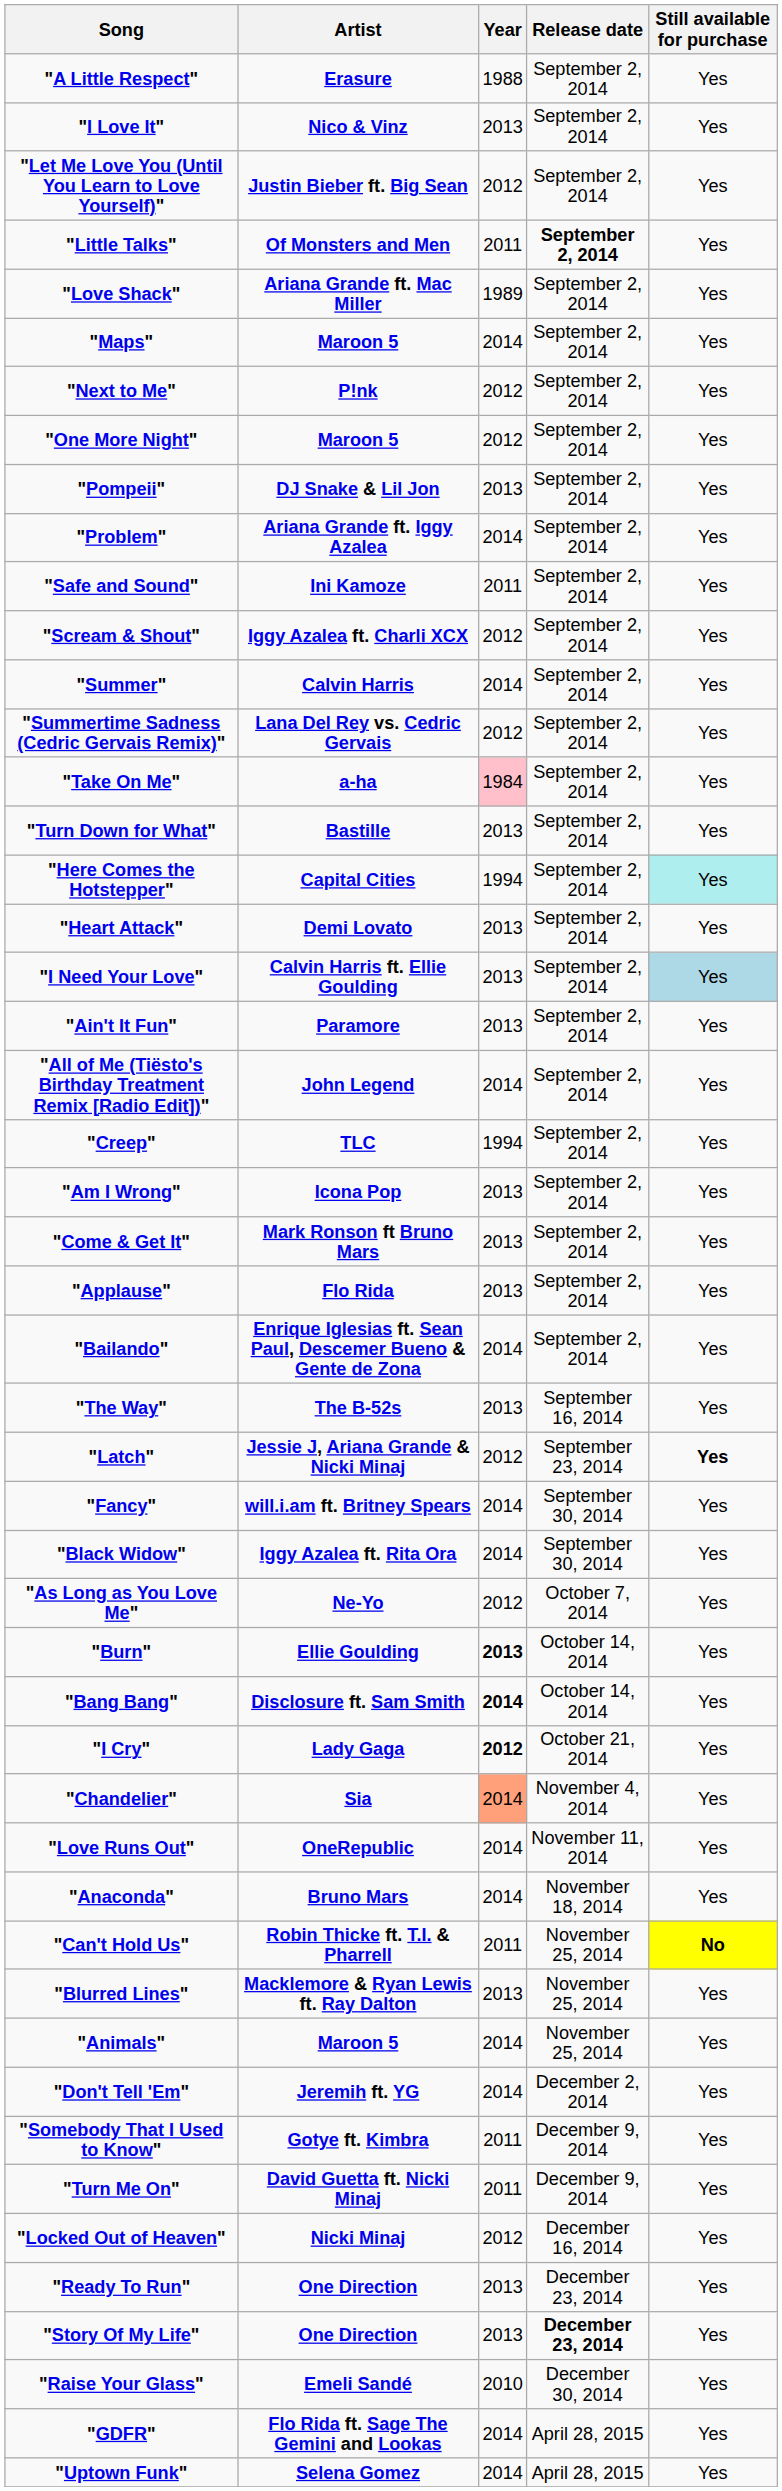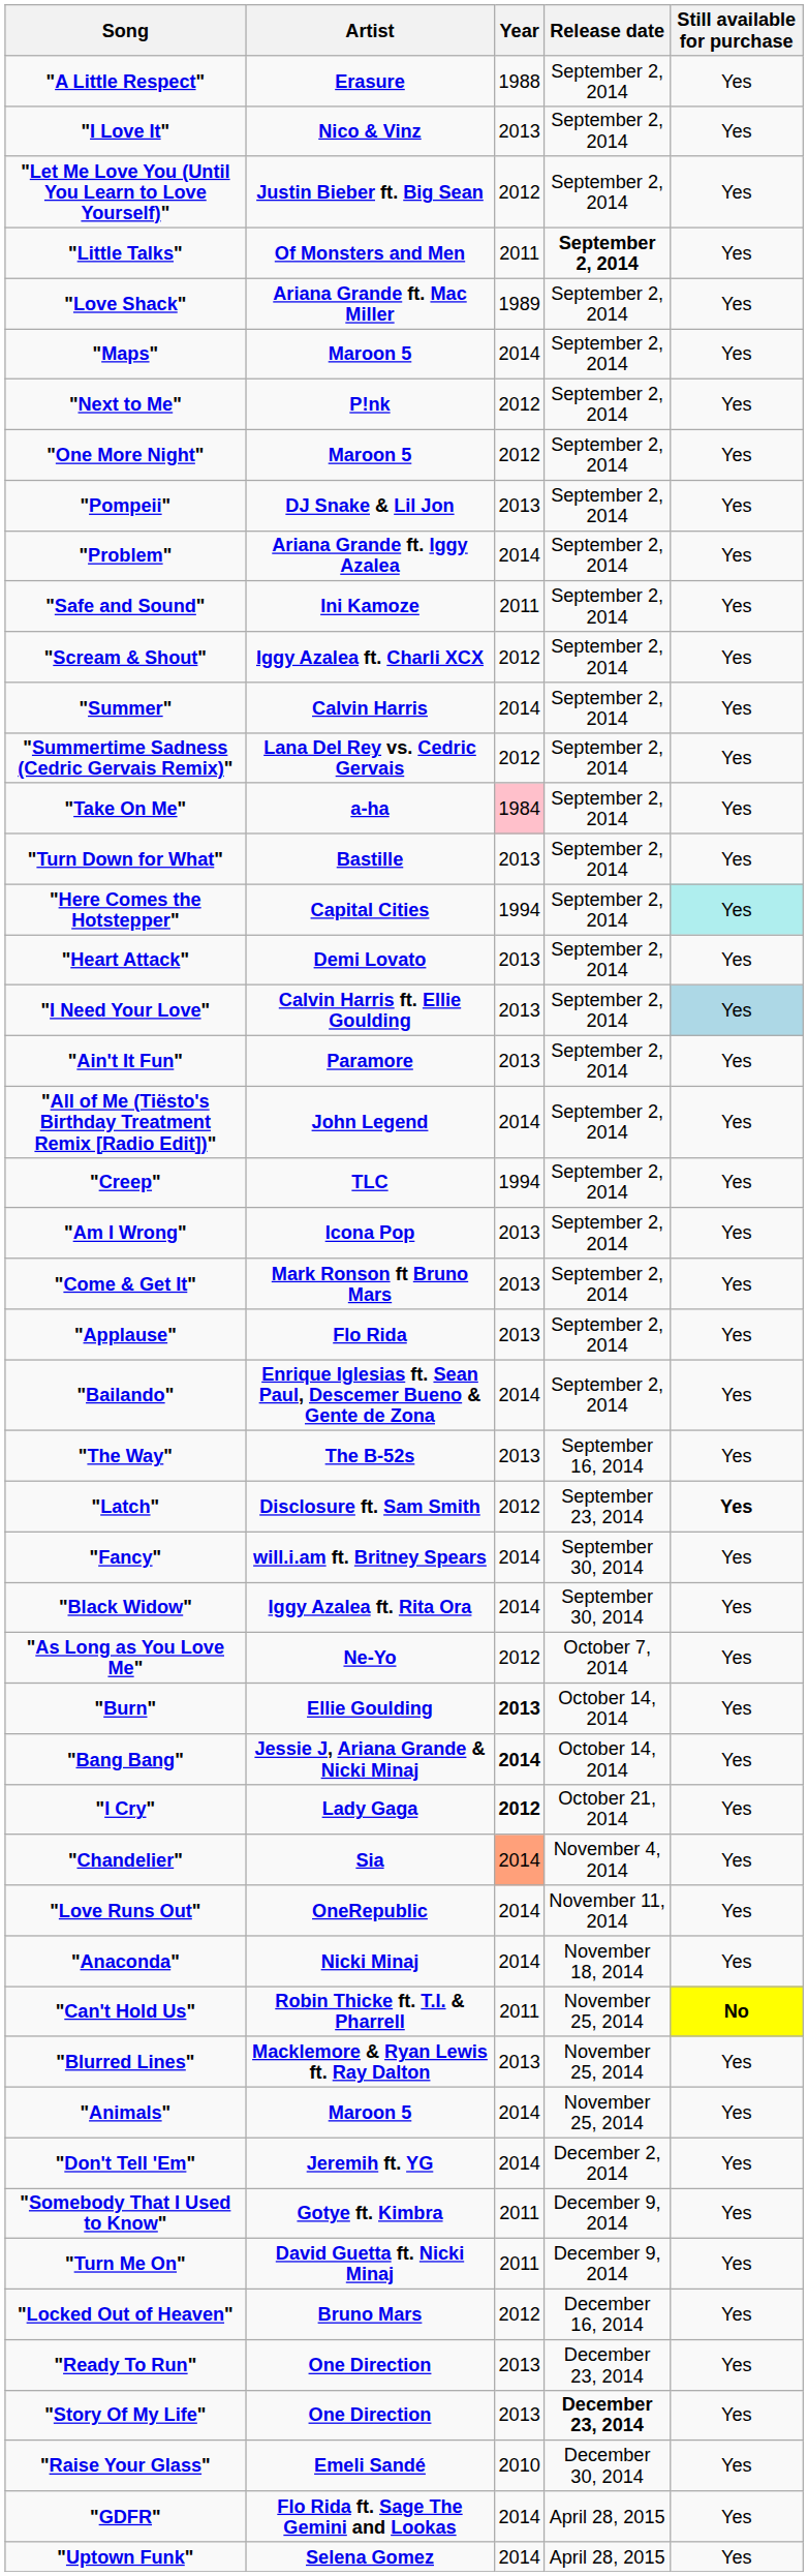 <table class="wikitable sortable mw-collapsible mw-collapsed" style="font-size:90%; text-align:center; margin: 5px;">
 <tr>
 <th>Song</th>
 <th>Artist</th>
 <th>Year</th>
 <th>Release date</th>
 <th>Still available for purchase</th>
 </tr>
 <tr>
 <td><strong>"<a href='#'>A Little Respect</a>"</strong></td>
 <td><strong><a href='#'>Erasure</a></strong></td>
 <td>1988</td>
 <td>September 2, 2014</td>
 <td>Yes</td>
 </tr>
 <tr>
 <td><strong>"<a href='#'>I Love It</a>"</strong></td>
 <td><strong><a href='#'>Nico & Vinz</a></strong></td>
 <td>2013</td>
 <td>September 2, 2014</td>
 <td>Yes</td>
 </tr>
 <tr>
 <td><strong>"<a href='#'>Let Me Love You (Until You Learn to Love Yourself)</a>"</strong></td>
 <td><strong><a href='#'>Justin Bieber</a> ft. <a href='#'>Big Sean</a></strong></td>
 <td>2012</td>
 <td>September 2, 2014</td>
 <td>Yes</td>
 </tr>
 <tr>
 <td><strong>"<a href='#'>Little Talks</a>"</strong></td>
 <td><strong><a href='#'>Of Monsters and Men</a></strong></td>
 <td>2011</td>
 <td><strong>September 2, 2014</strong></td>
 <td>Yes</td>
 </tr>
 <tr>
 <td><strong>"<a href='#'>Love Shack</a>"</strong></td>
 <td><strong><a href='#'>Ariana Grande</a> ft. <a href='#'>Mac Miller</a></strong></td>
 <td>1989</td>
 <td>September 2, 2014</td>
 <td>Yes</td>
 </tr>
 <tr>
 <td><strong>"<a href='#'>Maps</a>"</strong></td>
 <td><strong><a href='#'>Maroon 5</a></strong></td>
 <td>2014</td>
 <td>September 2, 2014</td>
 <td>Yes</td>
 </tr>
 <tr>
 <td><strong>"<a href='#'>Next to Me</a>"</strong></td>
 <td><strong><a href='#'>P!nk</a></strong></td>
 <td>2012</td>
 <td>September 2, 2014</td>
 <td>Yes</td>
 </tr>
 <tr>
 <td><strong>"<a href='#'>One More Night</a>"</strong></td>
 <td><strong><a href='#'>Maroon 5</a></strong></td>
 <td>2012</td>
 <td>September 2, 2014</td>
 <td>Yes</td>
 </tr>
 <tr>
 <td><strong>"<a href='#'>Pompeii</a>"</strong></td>
 <td><strong><a href='#'>DJ Snake</a> & <a href='#'>Lil Jon</a></strong></td>
 <td>2013</td>
 <td>September 2, 2014</td>
 <td>Yes</td>
 </tr>
 <tr>
 <td><strong>"<a href='#'>Problem</a>"</strong></td>
 <td><strong><a href='#'>Ariana Grande</a> ft. <a href='#'>Iggy Azalea</a></strong></td>
 <td>2014</td>
 <td>September 2, 2014</td>
 <td>Yes</td>
 </tr>
 <tr>
 <td><strong>"<a href='#'>Safe and Sound</a>"</strong></td>
 <td><strong><a href='#'>Ini Kamoze</a></strong></td>
 <td>2011</td>
 <td>September 2, 2014</td>
 <td>Yes</td>
 </tr>
 <tr>
 <td><strong>"<a href='#'>Scream & Shout</a>"</strong></td>
 <td><strong><a href='#'>Iggy Azalea</a> ft. <a href='#'>Charli XCX</a></strong></td>
 <td>2012</td>
 <td>September 2, 2014</td>
 <td>Yes</td>
 </tr>
 <tr>
 <td><strong>"<a href='#'>Summer</a>"</strong></td>
 <td><strong><a href='#'>Calvin Harris</a></strong></td>
 <td>2014</td>
 <td>September 2, 2014</td>
 <td>Yes</td>
 </tr>
 <tr>
 <td><strong>"<a href='#'>Summertime Sadness (Cedric Gervais Remix)</a>"</strong></td>
 <td><strong><a href='#'>Lana Del Rey</a> vs. <a href='#'>Cedric Gervais</a></strong></td>
 <td>2012</td>
 <td>September 2, 2014</td>
 <td>Yes</td>
 </tr>
 <tr>
 <td><strong>"<a href='#'>Take On Me</a>"</strong></td>
 <td><strong><a href='#'>a-ha</a></strong></td>
 <td style="background: pink;">1984</td>
 <td>September 2, 2014</td>
 <td>Yes</td>
 </tr>
 <tr>
 <td><strong>"<a href='#'>Turn Down for What</a>"</strong></td>
 <td><strong><a href='#'>Bastille</a></strong></td>
 <td>2013</td>
 <td>September 2, 2014</td>
 <td>Yes</td>
 </tr>
 <tr>
 <td><strong>"<a href='#'>Here Comes the Hotstepper</a>"</strong></td>
 <td><strong><a href='#'>Capital Cities</a></strong></td>
 <td>1994</td>
 <td>September 2, 2014</td>
 <td style="background: paleturquoise;">Yes</td>
 </tr>
 <tr>
 <td><strong>"<a href='#'>Heart Attack</a>"</strong></td>
 <td><strong><a href='#'>Demi Lovato</a></strong></td>
 <td>2013</td>
 <td>September 2, 2014</td>
 <td>Yes</td>
 </tr>
 <tr>
 <td><strong>"<a href='#'>I Need Your Love</a>"</strong></td>
 <td><strong><a href='#'>Calvin Harris</a> ft. <a href='#'>Ellie Goulding</a></strong></td>
 <td>2013</td>
 <td>September 2, 2014</td>
 <td style="background: lightblue;">Yes</td>
 </tr>
 <tr>
 <td><strong>"<a href='#'>Ain't It Fun</a>"</strong></td>
 <td><strong><a href='#'>Paramore</a></strong></td>
 <td>2013</td>
 <td>September 2, 2014</td>
 <td>Yes</td>
 </tr>
 <tr>
 <td><strong>"<a href='#'>All of Me (Tiësto's Birthday Treatment Remix [Radio Edit])</a>"</strong></td>
 <td><strong><a href='#'>John Legend</a></strong></td>
 <td>2014</td>
 <td>September 2, 2014</td>
 <td>Yes</td>
 </tr>
 <tr>
 <td><strong>"<a href='#'>Creep</a>"</strong></td>
 <td><strong><a href='#'>TLC</a></strong></td>
 <td>1994</td>
 <td>September 2, 2014</td>
 <td>Yes</td>
 </tr>
 <tr>
 <td><strong>"<a href='#'>Am I Wrong</a>"</strong></td>
 <td><strong><a href='#'>Icona Pop</a></strong></td>
 <td>2013</td>
 <td>September 2, 2014</td>
 <td>Yes</td>
 </tr>
 <tr>
 <td><strong>"<a href='#'>Come & Get It</a>"</strong></td>
 <td><strong><a href='#'>Mark Ronson</a> ft <a href='#'>Bruno Mars</a></strong></td>
 <td>2013</td>
 <td>September 2, 2014</td>
 <td>Yes</td>
 </tr>
 <tr>
 <td><strong>"<a href='#'>Applause</a>"</strong></td>
 <td><strong><a href='#'>Flo Rida</a></strong></td>
 <td>2013</td>
 <td>September 2, 2014</td>
 <td>Yes</td>
 </tr>
 <tr>
 <td><strong>"<a href='#'>Bailando</a>"</strong></td>
 <td><strong><a href='#'>Enrique Iglesias</a> ft. <a href='#'>Sean Paul</a>, <a href='#'>Descemer Bueno</a> & <a href='#'>Gente de Zona</a></strong></td>
 <td>2014</td>
 <td>September 2, 2014</td>
 <td>Yes</td>
 </tr>
 <tr>
 <td><strong>"<a href='#'>The Way</a>"</strong></td>
 <td><strong><a href='#'>The B-52s</a></strong></td>
 <td>2013</td>
 <td>September 16, 2014</td>
 <td>Yes</td>
 </tr>
 <tr>
 <td><strong>"<a href='#'>Latch</a>"</strong></td>
-<td><strong><a href='#'>Jessie J</a>, <a href='#'>Ariana Grande</a> & <a href='#'>Nicki Minaj</a></strong></td>
+<td><strong><a href='#'>Disclosure</a> ft. <a href='#'>Sam Smith</a></strong></td>
 <td>2012</td>
 <td>September 23, 2014</td>
 <td><strong>Yes</strong></td>
 </tr>
 <tr>
 <td><strong>"<a href='#'>Fancy</a>"</strong></td>
 <td><strong><a href='#'>will.i.am</a> ft. <a href='#'>Britney Spears</a></strong></td>
 <td>2014</td>
 <td>September 30, 2014</td>
 <td>Yes</td>
 </tr>
 <tr>
 <td><strong>"<a href='#'>Black Widow</a>"</strong></td>
 <td><strong><a href='#'>Iggy Azalea</a> ft. <a href='#'>Rita Ora</a></strong></td>
 <td>2014</td>
 <td>September 30, 2014</td>
 <td>Yes</td>
 </tr>
 <tr>
 <td><strong>"<a href='#'>As Long as You Love Me</a>"</strong></td>
 <td><strong><a href='#'>Ne-Yo</a></strong></td>
 <td>2012</td>
 <td>October 7, 2014</td>
 <td>Yes</td>
 </tr>
 <tr>
 <td><strong>"<a href='#'>Burn</a>"</strong></td>
 <td><strong><a href='#'>Ellie Goulding</a></strong></td>
 <td><strong>2013</strong></td>
 <td>October 14, 2014</td>
 <td>Yes</td>
 </tr>
 <tr>
 <td><strong>"<a href='#'>Bang Bang</a>"</strong></td>
-<td><strong><a href='#'>Disclosure</a> ft. <a href='#'>Sam Smith</a></strong></td>
+<td><strong><a href='#'>Jessie J</a>, <a href='#'>Ariana Grande</a> & <a href='#'>Nicki Minaj</a></strong></td>
 <td><strong>2014</strong></td>
 <td>October 14, 2014</td>
 <td>Yes</td>
 </tr>
 <tr>
 <td><strong>"<a href='#'>I Cry</a>"</strong></td>
 <td><strong><a href='#'>Lady Gaga</a></strong></td>
 <td><strong>2012</strong></td>
 <td>October 21, 2014</td>
 <td>Yes</td>
 </tr>
 <tr>
 <td><strong>"<a href='#'>Chandelier</a>"</strong></td>
 <td><strong><a href='#'>Sia</a></strong></td>
 <td style="background: lightsalmon;">2014</td>
 <td>November 4, 2014</td>
 <td>Yes</td>
 </tr>
 <tr>
 <td><strong>"<a href='#'>Love Runs Out</a>"</strong></td>
 <td><strong><a href='#'>OneRepublic</a></strong></td>
 <td>2014</td>
 <td>November 11, 2014</td>
 <td>Yes</td>
 </tr>
 <tr>
 <td><strong>"<a href='#'>Anaconda</a>"</strong></td>
-<td><strong><a href='#'>Bruno Mars</a></strong></td>
+<td><strong><a href='#'>Nicki Minaj</a></strong></td>
 <td>2014</td>
 <td>November 18, 2014</td>
 <td>Yes</td>
 </tr>
 <tr>
 <td><strong>"<a href='#'>Can't Hold Us</a>"</strong></td>
 <td><strong><a href='#'>Robin Thicke</a> ft. <a href='#'>T.I.</a> & <a href='#'>Pharrell</a></strong></td>
 <td>2011</td>
 <td>November 25, 2014</td>
 <td bgcolor="#FFFF00"><strong>No</strong></td>
 </tr>
 <tr>
 <td><strong>"<a href='#'>Blurred Lines</a>"</strong></td>
 <td><strong><a href='#'>Macklemore</a> & <a href='#'>Ryan Lewis</a> ft. <a href='#'>Ray Dalton</a></strong></td>
 <td>2013</td>
 <td>November 25, 2014</td>
 <td>Yes</td>
 </tr>
 <tr>
 <td><strong>"<a href='#'>Animals</a>"</strong></td>
 <td><strong><a href='#'>Maroon 5</a></strong></td>
 <td>2014</td>
 <td>November 25, 2014</td>
 <td>Yes</td>
 </tr>
 <tr>
 <td><strong>"<a href='#'>Don't Tell 'Em</a>"</strong></td>
 <td><strong><a href='#'>Jeremih</a> ft. <a href='#'>YG</a></strong></td>
 <td>2014</td>
 <td>December 2, 2014</td>
 <td>Yes</td>
 </tr>
 <tr>
 <td><strong>"<a href='#'>Somebody That I Used to Know</a>"</strong></td>
 <td><strong><a href='#'>Gotye</a> ft. <a href='#'>Kimbra</a></strong></td>
 <td>2011</td>
 <td>December 9, 2014</td>
 <td>Yes</td>
 </tr>
 <tr>
 <td><strong>"<a href='#'>Turn Me On</a>"</strong></td>
 <td><strong><a href='#'>David Guetta</a> ft. <a href='#'>Nicki Minaj</a></strong></td>
 <td>2011</td>
 <td>December 9, 2014</td>
 <td>Yes</td>
 </tr>
 <tr>
 <td><strong>"<a href='#'>Locked Out of Heaven</a>"</strong></td>
-<td><strong><a href='#'>Nicki Minaj</a></strong></td>
+<td><strong><a href='#'>Bruno Mars</a></strong></td>
 <td>2012</td>
 <td>December 16, 2014</td>
 <td>Yes</td>
 </tr>
 <tr>
 <td><strong>"<a href='#'>Ready To Run</a>"</strong></td>
 <td><strong><a href='#'>One Direction</a></strong></td>
 <td>2013</td>
 <td>December 23, 2014</td>
 <td>Yes</td>
 </tr>
 <tr>
 <td><strong>"<a href='#'>Story Of My Life</a>"</strong></td>
 <td><strong><a href='#'>One Direction</a></strong></td>
 <td>2013</td>
 <td><strong>December 23, 2014</strong></td>
 <td>Yes</td>
 </tr>
 <tr>
 <td><strong>"<a href='#'>Raise Your Glass</a>"</strong></td>
 <td><strong><a href='#'>Emeli Sandé</a></strong></td>
 <td>2010</td>
 <td>December 30, 2014</td>
 <td>Yes</td>
 </tr>
 <tr>
 <td><strong>"<a href='#'>GDFR</a>"</strong></td>
 <td><strong><a href='#'>Flo Rida</a> ft. <a href='#'>Sage The Gemini</a> and <a href='#'>Lookas</a></strong></td>
 <td>2014</td>
 <td>April 28, 2015</td>
 <td>Yes</td>
 </tr>
 <tr>
 <td><strong>"<a href='#'>Uptown Funk</a>"</strong></td>
 <td><strong><a href='#'>Selena Gomez</a></strong></td>
 <td>2014</td>
 <td>April 28, 2015</td>
 <td>Yes</td>
 </tr>
 </table>
